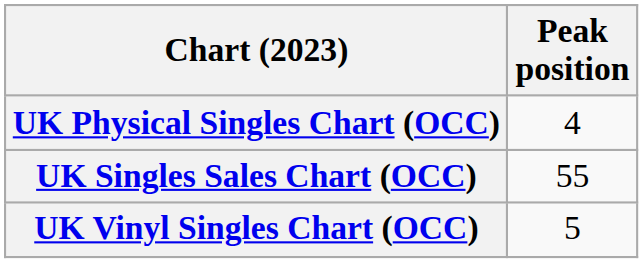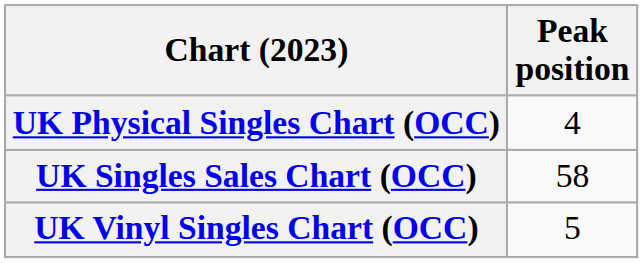 <table class="wikitable sortable plainrowheaders" style="text-align:center">
 <tr>
 <th>Chart (2023)</th>
 <th>Peak<br>position</th>
 </tr>
 <tr>
 <th scope="row"><a href='#'>UK Physical Singles Chart</a> (<a href='#'>OCC</a>)</th>
 <td>4</td>
 </tr>
 <tr>
 <th scope="row"><a href='#'>UK Singles Sales Chart</a> (<a href='#'>OCC</a>)</th>
-<td>55</td>
+<td>58</td>
 </tr>
 <tr>
 <th scope="row"><a href='#'>UK Vinyl Singles Chart</a> (<a href='#'>OCC</a>)</th>
 <td>5</td>
 </tr>
 </table>
